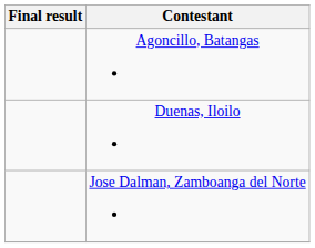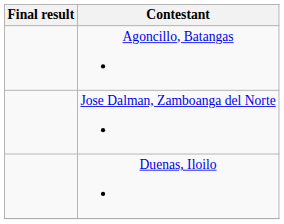 <table class="wikitable" style="text-align:center;">
 <tr>
 <th>Final result</th>
 <th>Contestant</th>
 </tr>
 <tr>
 <td></td>
 <td><a href='#'>Agoncillo, Batangas</a><br><ul><li></li></ul></td>
 </tr>
 <tr>
 <td></td>
-<td><a href='#'>Duenas, Iloilo</a><br><ul><li></li></ul></td>
+<td><a href='#'>Jose Dalman, Zamboanga del Norte</a><br><ul><li></li></ul></td>
 </tr>
 <tr>
 <td></td>
-<td><a href='#'>Jose Dalman, Zamboanga del Norte</a><br><ul><li></li></ul></td>
+<td><a href='#'>Duenas, Iloilo</a><br><ul><li></li></ul></td>
 </tr>
 <tr>
 </tr>
 </table>
